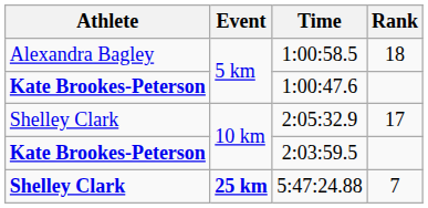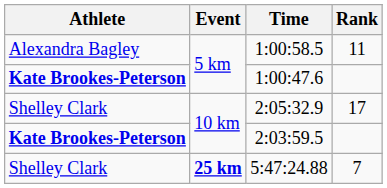 <table class="wikitable" style="text-align:center; font-size:90%">
 <tr>
 <th rowspan=1>Athlete</th>
 <th rowspan=1>Event</th>
 <th>Time</th>
 <th>Rank</th>
 </tr>
 <tr>
 <td align=left><a href='#'>Alexandra Bagley</a></td>
 <td align=left rowspan=2><a href='#'>5 km</a></td>
 <td>1:00:58.5</td>
-<td>18</td>
+<td>11</td>
 </tr>
 <tr>
 <td align=left><strong><a href='#'>Kate Brookes-Peterson</a></strong></td>
 <td>1:00:47.6</td>
 <td></td>
 </tr>
 <tr>
 <td align=left><a href='#'>Shelley Clark</a></td>
 <td align=left rowspan=2><a href='#'>10 km</a></td>
 <td>2:05:32.9</td>
 <td>17</td>
 </tr>
 <tr>
 <td align=left><strong><a href='#'>Kate Brookes-Peterson</a></strong></td>
 <td>2:03:59.5</td>
 <td></td>
 </tr>
 <tr>
-<td align=left><strong><a href='#'>Shelley Clark</a></strong></td>
+<td align=left><a href='#'>Shelley Clark</a></td>
 <td align=left><strong><a href='#'>25 km</a></strong></td>
 <td>5:47:24.88</td>
 <td>7</td>
 </tr>
 </table>
